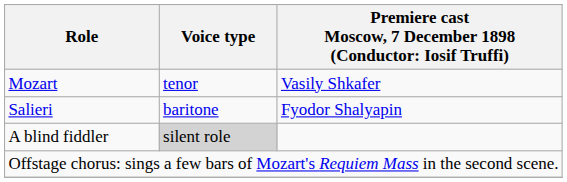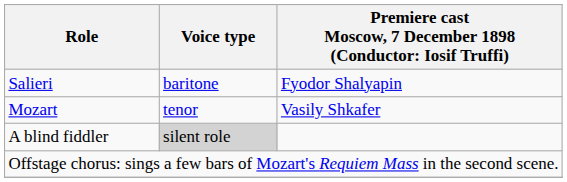 <table class="wikitable" border="1">
 <tr>
 <th>Role</th>
 <th>Voice type</th>
 <th>Premiere cast<br>Moscow, 7 December 1898<br>(Conductor: Iosif Truffi)</th>
 </tr>
 <tr>
+<td><a href='#'>Salieri</a></td>
+<td><a href='#'>baritone</a></td>
+<td><a href='#'>Fyodor Shalyapin</a></td>
+</tr>
+<tr>
 <td><a href='#'>Mozart</a></td>
 <td><a href='#'>tenor</a></td>
 <td><a href='#'>Vasily Shkafer</a></td>
-</tr>
-<tr>
-<td><a href='#'>Salieri</a></td>
-<td><a href='#'>baritone</a></td>
-<td><a href='#'>Fyodor Shalyapin</a></td>
 </tr>
 <tr>
 <td>A blind fiddler</td>
 <td style="background: lightgrey;">silent role</td>
 <td></td>
 </tr>
 <tr>
 <td colspan="3">Offstage chorus:  sings a few bars of <a href='#'>Mozart's <em>Requiem Mass</em></a> in the second scene.</td>
 </tr>
 <tr>
 </tr>
 </table>
